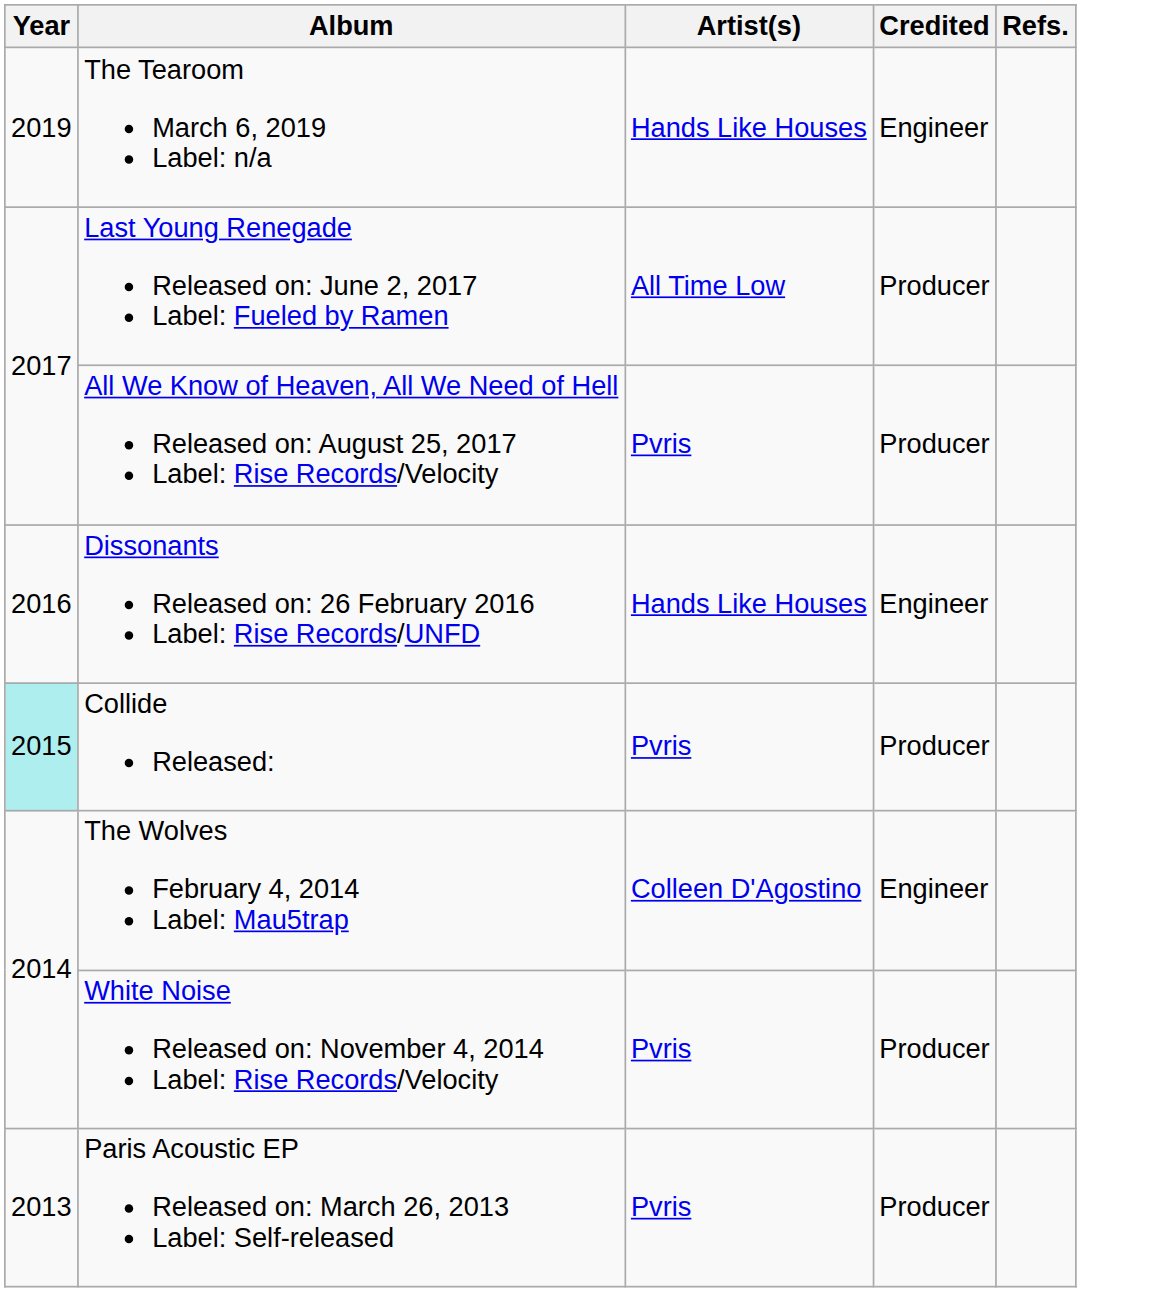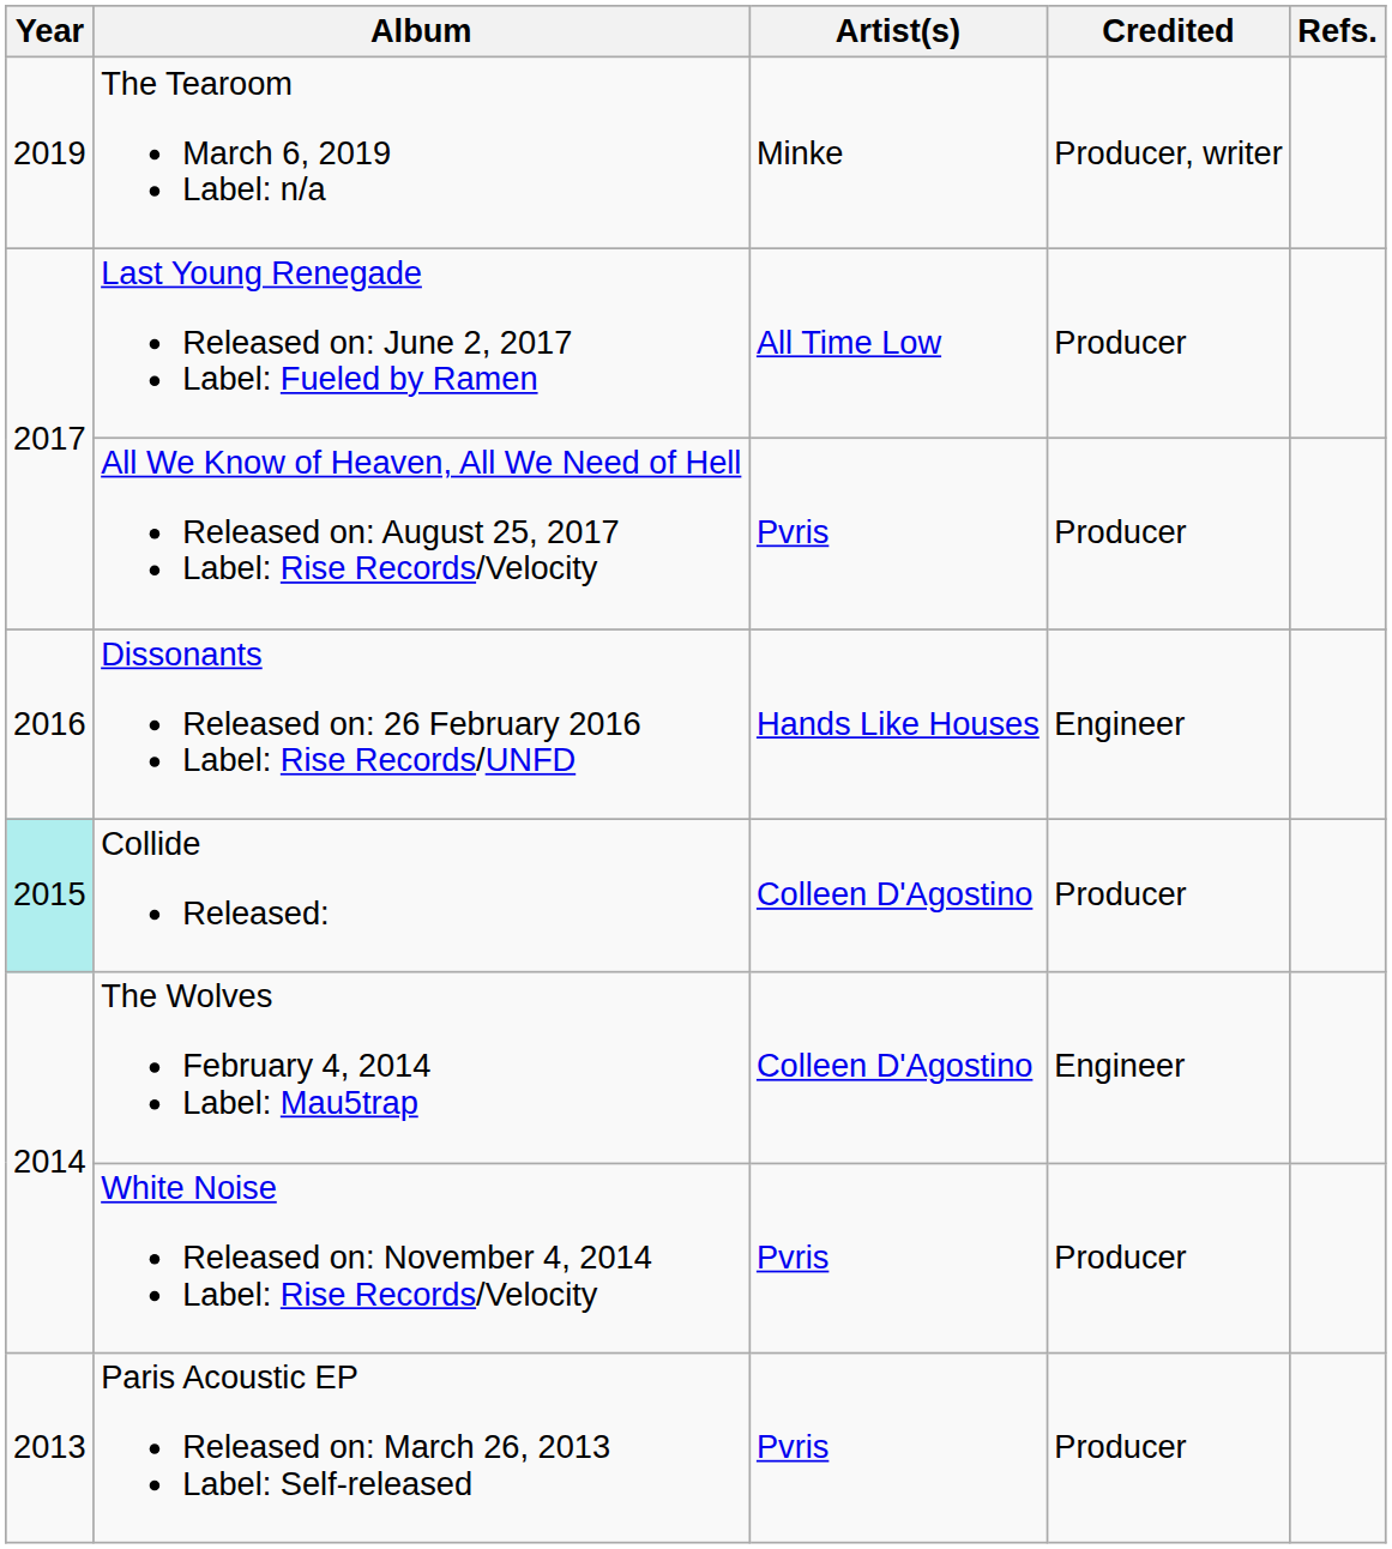 <table class="wikitable">
 <tr>
 <th>Year</th>
 <th>Album</th>
 <th>Artist(s)</th>
 <th>Credited</th>
 <th>Refs.</th>
 </tr>
 <tr>
 <td>2019</td>
 <td>The Tearoom<br><ul><li>March 6, 2019</li><li>Label: n/a</li></ul></td>
-<td><a href='#'>Hands Like Houses</a></td>
-<td>Engineer</td>
+<td>Minke</td>
+<td>Producer, writer</td>
 <td></td>
 </tr>
 <tr>
 <td rowspan="2">2017</td>
 <td><a href='#'>Last Young Renegade</a><br><ul><li>Released on: June 2, 2017</li><li>Label: <a href='#'>Fueled by Ramen</a></li></ul></td>
 <td><a href='#'>All Time Low</a></td>
 <td>Producer</td>
 <td></td>
 </tr>
 <tr>
 <td><a href='#'>All We Know of Heaven, All We Need of Hell</a><br><ul><li>Released on: August 25, 2017</li><li>Label: <a href='#'>Rise Records</a>/Velocity</li></ul></td>
 <td><a href='#'>Pvris</a></td>
 <td>Producer</td>
 <td></td>
 </tr>
 <tr>
 <td>2016</td>
 <td><a href='#'>Dissonants</a><br><ul><li>Released on: 26 February 2016</li><li>Label: <a href='#'>Rise Records</a>/<a href='#'>UNFD</a></li></ul></td>
 <td><a href='#'>Hands Like Houses</a></td>
 <td>Engineer</td>
 <td></td>
 </tr>
 <tr>
 <td style="background: paleturquoise;">2015</td>
 <td>Collide<br><ul><li>Released:</li></ul></td>
-<td><a href='#'>Pvris</a></td>
+<td><a href='#'>Colleen D'Agostino</a></td>
 <td>Producer</td>
 <td></td>
 </tr>
 <tr>
 <td rowspan="2">2014</td>
 <td>The Wolves<br><ul><li>February 4, 2014</li><li>Label: <a href='#'>Mau5trap</a></li></ul></td>
 <td><a href='#'>Colleen D'Agostino</a></td>
 <td>Engineer</td>
 <td></td>
 </tr>
 <tr>
 <td><a href='#'>White Noise</a><br><ul><li>Released on: November 4, 2014</li><li>Label: <a href='#'>Rise Records</a>/Velocity</li></ul></td>
 <td><a href='#'>Pvris</a></td>
 <td>Producer</td>
 <td></td>
 </tr>
 <tr>
 <td>2013</td>
 <td>Paris Acoustic EP<br><ul><li>Released on: March 26, 2013</li><li>Label: Self-released</li></ul></td>
 <td><a href='#'>Pvris</a></td>
 <td>Producer</td>
 <td></td>
 </tr>
 </table>
